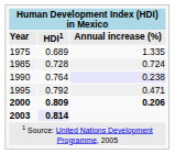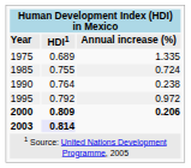 <table style="width: 18em; font-size: 85%; text-align: left;" class="infobox">
 <tr>
 <th style="text-align:center; background:lightblue;" colspan="3">Human Development Index (HDI)<br>in Mexico</th>
 </tr>
 <tr>
 <th style="background:#e9e9e9;"><strong>Year</strong></th>
 <th style="text-align:center; background:#e9e9e9;"><strong>HDI</strong><sup>1</sup></th>
 <th style="text-align:center; background:#e9e9e9;">Annual increase (%)</th>
 </tr>
 <tr>
 <td>1975</td>
 <td align=right>0.689</td>
 <td align=right>1.335</td>
 </tr>
 <tr style="background:#f0f0f0;">
 <td>1985</td>
-<td style="text-align:right;">0.728</td>
+<td style="text-align:right;">0.755</td>
 <td style="text-align:right;">0.724</td>
 </tr>
 <tr>
 <td>1990</td>
 <td align=right>0.764</td>
-<td align=right style="background: lavender;">0.238</td>
+<td align=right>0.238</td>
 </tr>
 <tr style="background:#f0f0f0;">
 <td>1995</td>
 <td style="text-align:right;">0.792</td>
-<td style="text-align:right;">0.471</td>
+<td style="text-align:right;">0.972</td>
 </tr>
 <tr>
 <td><strong>2000</strong></td>
 <td align=right><strong>0.809</strong></td>
 <td align=right><strong>0.206</strong></td>
 </tr>
 <tr>
 <td><strong>2003</strong></td>
 <td align=right style="background: lavender;"><strong>0.814 </strong></td>
 </tr>
 <tr>
 <td colspan="3"  style="background:#e9e9e9; text-align:center;"><small><sup>1</sup> Source: <a href='#'>United Nations Development Programme</a>, 2005 </small></td>
 </tr>
 </table>
